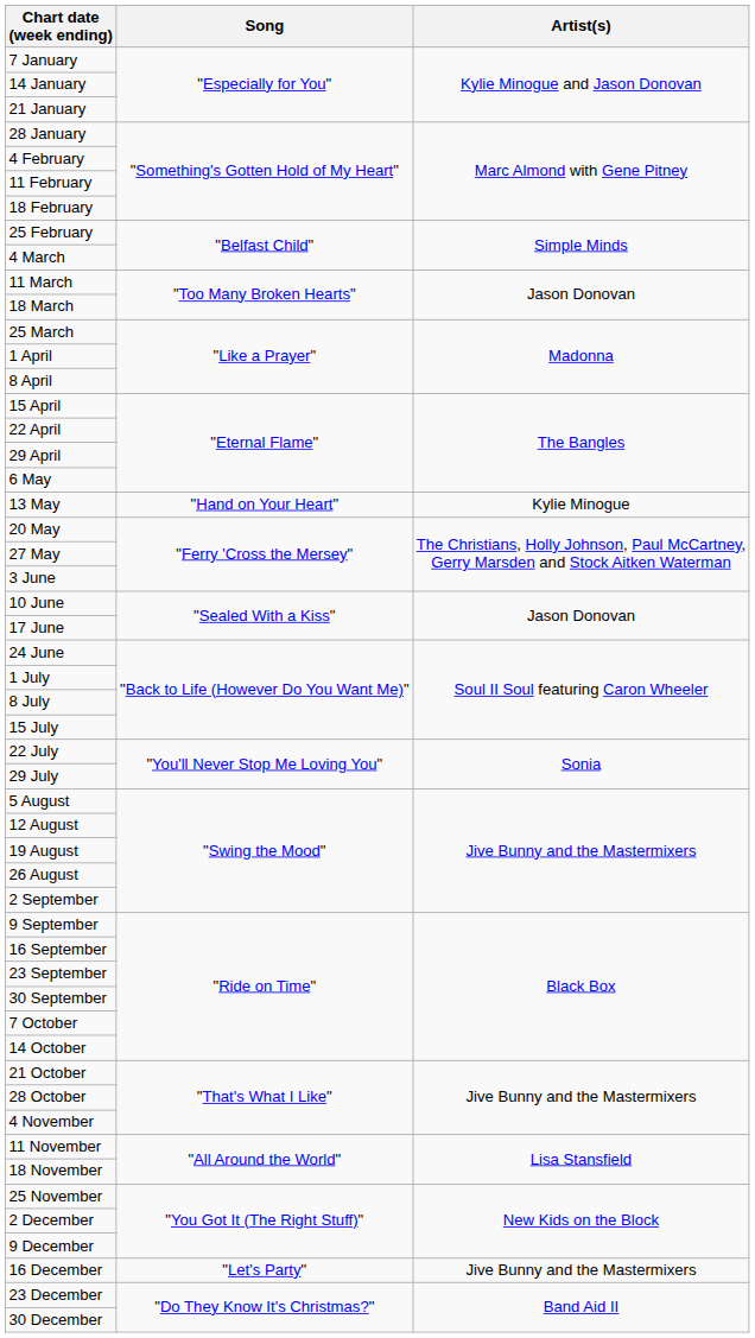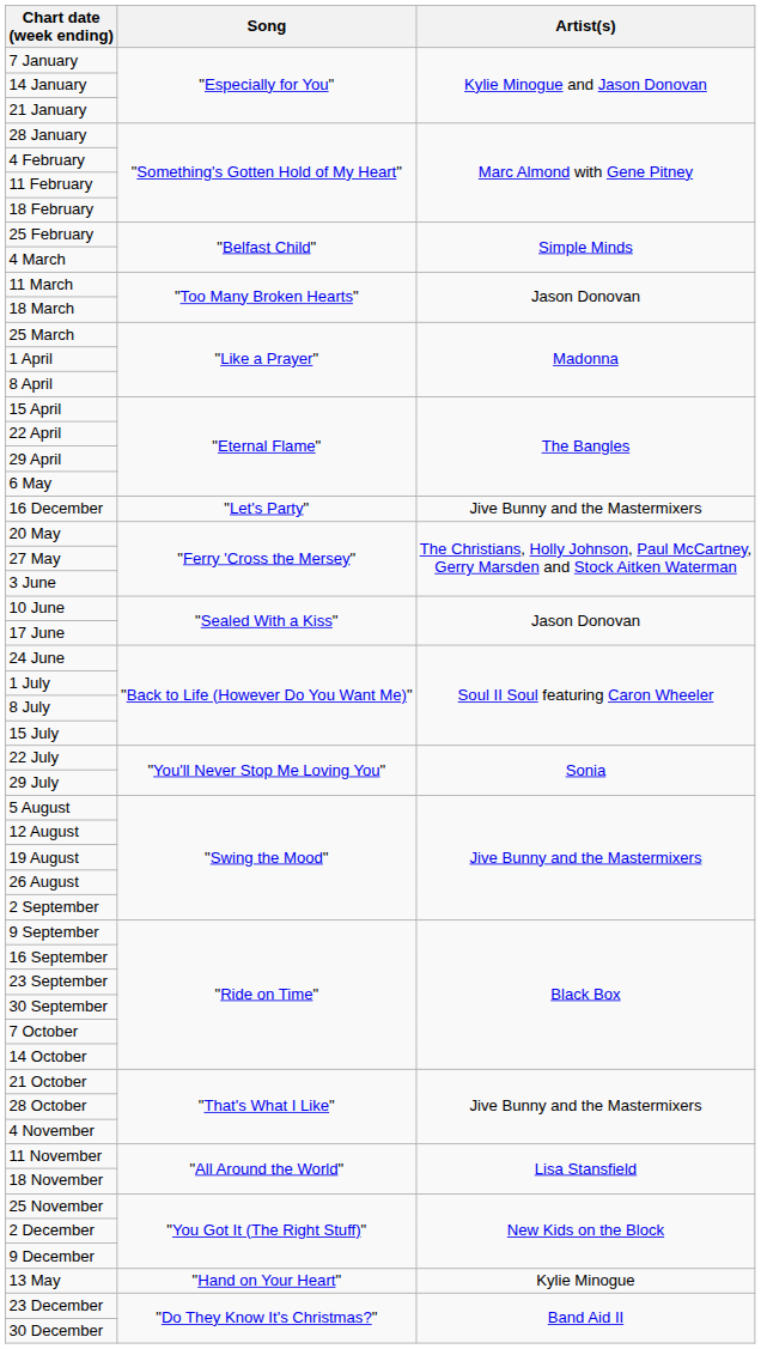 <table class="wikitable">
 <tr>
 <th style="text-align:center;">Chart date<br>(week ending)</th>
 <th style="text-align:center;">Song</th>
 <th style="text-align:center;">Artist(s)</th>
 </tr>
 <tr>
 <td style="text-align:left;">7 January</td>
 <td style="text-align:center;" rowspan="3">"<a href='#'>Especially for You</a>"</td>
 <td style="text-align:center;" rowspan="3"><a href='#'>Kylie Minogue</a> and <a href='#'>Jason Donovan</a></td>
 </tr>
 <tr>
 <td style="text-align:left;">14 January</td>
 </tr>
 <tr>
 <td style="text-align:left;">21 January</td>
 </tr>
 <tr>
 <td style="text-align:left;">28 January</td>
 <td style="text-align:center;" rowspan="4">"<a href='#'>Something's Gotten Hold of My Heart</a>"</td>
 <td style="text-align:center;" rowspan="4"><a href='#'>Marc Almond</a> with <a href='#'>Gene Pitney</a></td>
 </tr>
 <tr>
 <td style="text-align:left;">4 February</td>
 </tr>
 <tr>
 <td style="text-align:left;">11 February</td>
 </tr>
 <tr>
 <td style="text-align:left;">18 February</td>
 </tr>
 <tr>
 <td style="text-align:left;">25 February</td>
 <td style="text-align:center;" rowspan="2">"<a href='#'>Belfast Child</a>"</td>
 <td style="text-align:center;" rowspan="2"><a href='#'>Simple Minds</a></td>
 </tr>
 <tr>
 <td style="text-align:left;">4 March</td>
 </tr>
 <tr>
 <td style="text-align:left;">11 March</td>
 <td style="text-align:center;" rowspan="2">"<a href='#'>Too Many Broken Hearts</a>"</td>
 <td style="text-align:center;" rowspan="2">Jason Donovan</td>
 </tr>
 <tr>
 <td style="text-align:left;">18 March</td>
 </tr>
 <tr>
 <td style="text-align:left;">25 March</td>
 <td style="text-align:center;" rowspan="3">"<a href='#'>Like a Prayer</a>"</td>
 <td style="text-align:center;" rowspan="3"><a href='#'>Madonna</a></td>
 </tr>
 <tr>
 <td style="text-align:left;">1 April</td>
 </tr>
 <tr>
 <td style="text-align:left;">8 April</td>
 </tr>
 <tr>
 <td style="text-align:left;">15 April</td>
 <td style="text-align:center;" rowspan="4">"<a href='#'>Eternal Flame</a>"</td>
 <td style="text-align:center;" rowspan="4"><a href='#'>The Bangles</a></td>
 </tr>
 <tr>
 <td style="text-align:left;">22 April</td>
 </tr>
 <tr>
 <td style="text-align:left;">29 April</td>
 </tr>
 <tr>
 <td style="text-align:left;">6 May</td>
 </tr>
 <tr>
-<td style="text-align:left;">13 May</td>
-<td style="text-align:center;">"<a href='#'>Hand on Your Heart</a>"</td>
-<td style="text-align:center;">Kylie Minogue</td>
+<td style="text-align:left;">16 December</td>
+<td style="text-align:center;">"<a href='#'>Let's Party</a>"</td>
+<td style="text-align:center;">Jive Bunny and the Mastermixers</td>
 </tr>
 <tr>
 <td style="text-align:left;">20 May</td>
 <td style="text-align:center;" rowspan="3">"<a href='#'>Ferry 'Cross the Mersey</a>"</td>
 <td style="text-align:center;" rowspan="3"><a href='#'>The Christians</a>, <a href='#'>Holly Johnson</a>, <a href='#'>Paul McCartney</a>, <br> <a href='#'>Gerry Marsden</a> and <a href='#'>Stock Aitken Waterman</a></td>
 </tr>
 <tr>
 <td style="text-align:left;">27 May</td>
 </tr>
 <tr>
 <td style="text-align:left;">3 June</td>
 </tr>
 <tr>
 <td style="text-align:left;">10 June</td>
 <td style="text-align:center;" rowspan="2">"<a href='#'>Sealed With a Kiss</a>"</td>
 <td style="text-align:center;" rowspan="2">Jason Donovan</td>
 </tr>
 <tr>
 <td style="text-align:left;">17 June</td>
 </tr>
 <tr>
 <td style="text-align:left;">24 June</td>
 <td style="text-align:center;" rowspan="4">"<a href='#'>Back to Life (However Do You Want Me)</a>"</td>
 <td style="text-align:center;" rowspan="4"><a href='#'>Soul II Soul</a> featuring <a href='#'>Caron Wheeler</a></td>
 </tr>
 <tr>
 <td style="text-align:left;">1 July</td>
 </tr>
 <tr>
 <td style="text-align:left;">8 July</td>
 </tr>
 <tr>
 <td style="text-align:left;">15 July</td>
 </tr>
 <tr>
 <td style="text-align:left;">22 July</td>
 <td style="text-align:center;" rowspan="2">"<a href='#'>You'll Never Stop Me Loving You</a>"</td>
 <td style="text-align:center;" rowspan="2"><a href='#'>Sonia</a></td>
 </tr>
 <tr>
 <td style="text-align:left;">29 July</td>
 </tr>
 <tr>
 <td style="text-align:left;">5 August</td>
 <td style="text-align:center;" rowspan="5">"<a href='#'>Swing the Mood</a>"</td>
 <td style="text-align:center;" rowspan="5"><a href='#'>Jive Bunny and the Mastermixers</a></td>
 </tr>
 <tr>
 <td style="text-align:left;">12 August</td>
 </tr>
 <tr>
 <td style="text-align:left;">19 August</td>
 </tr>
 <tr>
 <td style="text-align:left;">26 August</td>
 </tr>
 <tr>
 <td style="text-align:left;">2 September</td>
 </tr>
 <tr>
 <td style="text-align:left;">9 September</td>
 <td style="text-align:center;" rowspan="6">"<a href='#'>Ride on Time</a>"</td>
 <td style="text-align:center;" rowspan="6"><a href='#'>Black Box</a></td>
 </tr>
 <tr>
 <td style="text-align:left;">16 September</td>
 </tr>
 <tr>
 <td style="text-align:left;">23 September</td>
 </tr>
 <tr>
 <td style="text-align:left;">30 September</td>
 </tr>
 <tr>
 <td style="text-align:left;">7 October</td>
 </tr>
 <tr>
 <td style="text-align:left;">14 October</td>
 </tr>
 <tr>
 <td style="text-align:left;">21 October</td>
 <td style="text-align:center;" rowspan="3">"<a href='#'>That's What I Like</a>"</td>
 <td style="text-align:center;" rowspan="3">Jive Bunny and the Mastermixers</td>
 </tr>
 <tr>
 <td style="text-align:left;">28 October</td>
 </tr>
 <tr>
 <td style="text-align:left;">4 November</td>
 </tr>
 <tr>
 <td style="text-align:left;">11 November</td>
 <td style="text-align:center;" rowspan="2">"<a href='#'>All Around the World</a>"</td>
 <td style="text-align:center;" rowspan="2"><a href='#'>Lisa Stansfield</a></td>
 </tr>
 <tr>
 <td style="text-align:left;">18 November</td>
 </tr>
 <tr>
 <td style="text-align:left;">25 November</td>
 <td style="text-align:center;" rowspan="3">"<a href='#'>You Got It (The Right Stuff)</a>"</td>
 <td style="text-align:center;" rowspan="3"><a href='#'>New Kids on the Block</a></td>
 </tr>
 <tr>
 <td style="text-align:left;">2 December</td>
 </tr>
 <tr>
 <td style="text-align:left;">9 December</td>
 </tr>
 <tr>
-<td style="text-align:left;">16 December</td>
-<td style="text-align:center;">"<a href='#'>Let's Party</a>"</td>
-<td style="text-align:center;">Jive Bunny and the Mastermixers</td>
+<td style="text-align:left;">13 May</td>
+<td style="text-align:center;">"<a href='#'>Hand on Your Heart</a>"</td>
+<td style="text-align:center;">Kylie Minogue</td>
 </tr>
 <tr>
 <td style="text-align:left;">23 December</td>
 <td style="text-align:center;" rowspan="2">"<a href='#'>Do They Know It's Christmas?</a>"</td>
 <td style="text-align:center;" rowspan="2"><a href='#'>Band Aid II</a></td>
 </tr>
 <tr>
 <td style="text-align:left;">30 December</td>
 </tr>
 </table>
